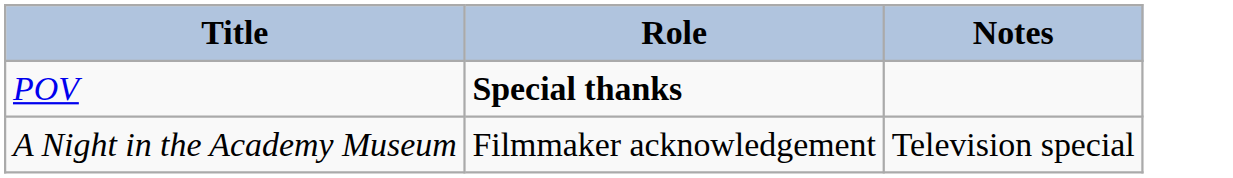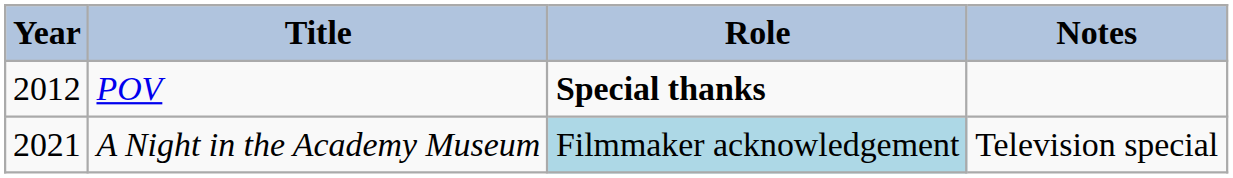 <table class="wikitable" style="font-size:95%;">
 <tr>
+<th style="background:#B0C4DE;">Year</th>
 <th style="background:#B0C4DE;">Title</th>
 <th style="background:#B0C4DE;">Role</th>
 <th style="background:#B0C4DE;">Notes</th>
 </tr>
 <tr>
+<td>2012</td>
 <td><em><a href='#'>POV</a></em></td>
 <td><strong>Special thanks</strong></td>
 <td></td>
 </tr>
 <tr>
+<td>2021</td>
 <td><em>A Night in the Academy Museum</em></td>
-<td>Filmmaker acknowledgement</td>
+<td style="background: lightblue;">Filmmaker acknowledgement</td>
 <td>Television special</td>
 </tr>
 </table>
